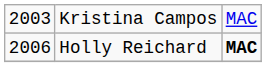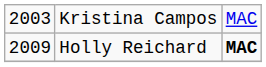 <table class="wikitable">
 <tr>
 <td>2003</td>
 <td>Kristina Campos</td>
 <td><a href='#'>MAC</a></td>
 </tr>
 <tr>
-<td>2006</td>
+<td>2009</td>
 <td>Holly Reichard</td>
 <td><strong>MAC</strong></td>
 </tr>
 <tr>
 </tr>
 </table>
